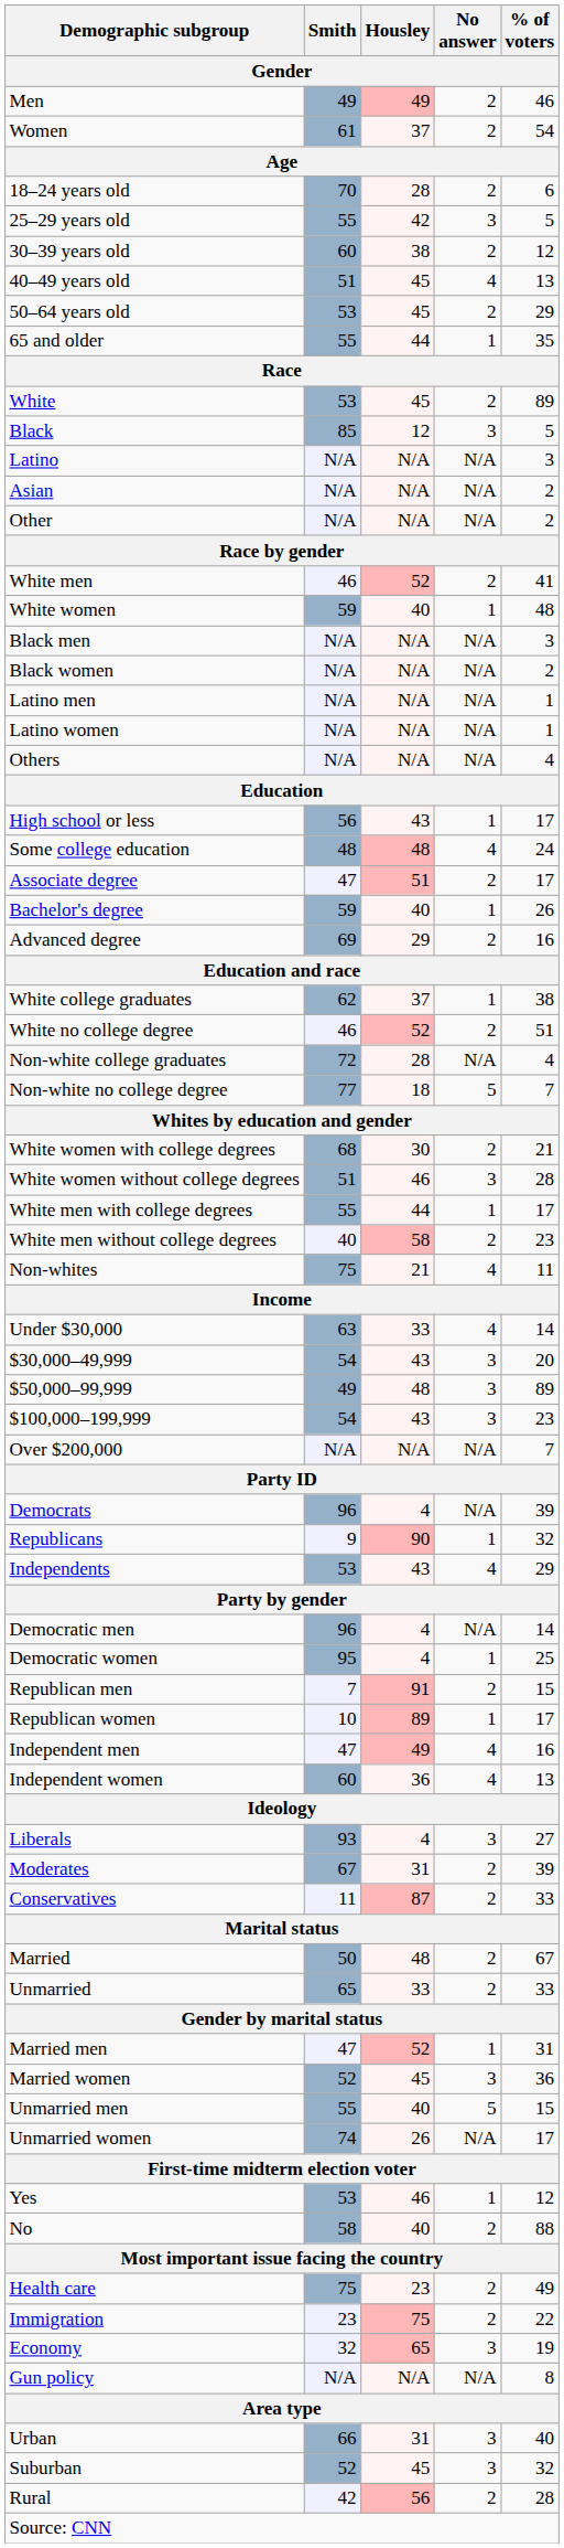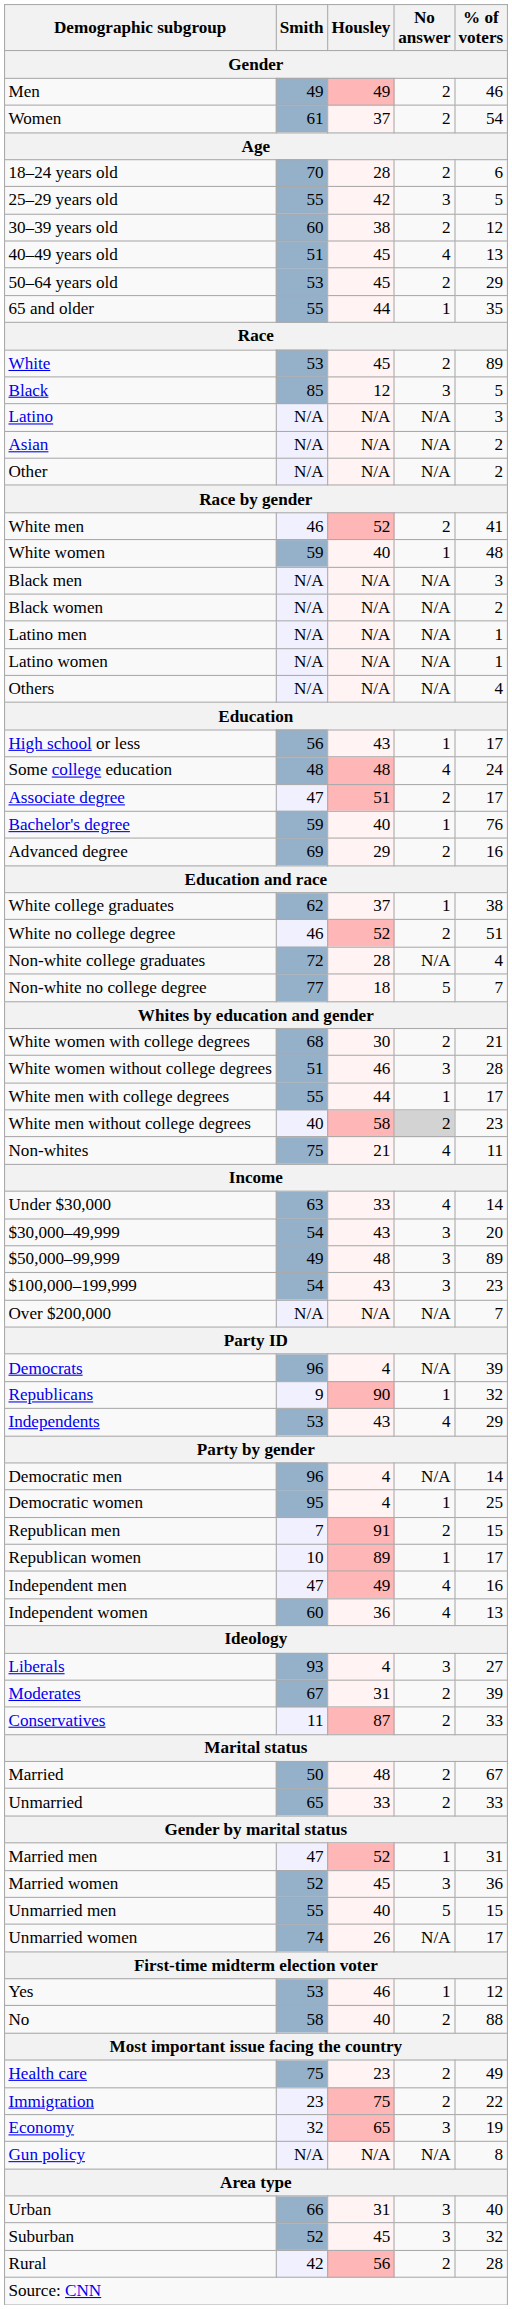 <table class="wikitable">
 <tr>
 <th>Demographic subgroup</th>
 <th>Smith</th>
 <th>Housley</th>
 <th>No<br>answer</th>
 <th>% of<br>voters</th>
 </tr>
 <tr>
 <th colspan="5">Gender</th>
 </tr>
 <tr>
 <td>Men</td>
 <td style="text-align:right; background:#95b0c9;">49</td>
 <td style="text-align:right; background:#ffb6b6;">49</td>
 <td style="text-align:right;">2</td>
 <td style="text-align:right;">46</td>
 </tr>
 <tr>
 <td>Women</td>
 <td style="text-align:right; background:#95b0c9;">61</td>
 <td style="text-align:right; background:#fff3f3;">37</td>
 <td style="text-align:right;">2</td>
 <td style="text-align:right;">54</td>
 </tr>
 <tr>
 <th colspan="5">Age</th>
 </tr>
 <tr>
 <td>18–24 years old</td>
 <td style="text-align:right; background:#95b0c9;">70</td>
 <td style="text-align:right; background:#fff3f3;">28</td>
 <td style="text-align:right;">2</td>
 <td style="text-align:right;">6</td>
 </tr>
 <tr>
 <td>25–29 years old</td>
 <td style="text-align:right; background:#95b0c9;">55</td>
 <td style="text-align:right; background:#fff3f3;">42</td>
 <td style="text-align:right;">3</td>
 <td style="text-align:right;">5</td>
 </tr>
 <tr>
 <td>30–39 years old</td>
 <td style="text-align:right; background:#95b0c9;">60</td>
 <td style="text-align:right; background:#fff3f3;">38</td>
 <td style="text-align:right;">2</td>
 <td style="text-align:right;">12</td>
 </tr>
 <tr>
 <td>40–49 years old</td>
 <td style="text-align:right; background:#95b0c9;">51</td>
 <td style="text-align:right; background:#fff3f3;">45</td>
 <td style="text-align:right;">4</td>
 <td style="text-align:right;">13</td>
 </tr>
 <tr>
 <td>50–64 years old</td>
 <td style="text-align:right; background:#95b0c9;">53</td>
 <td style="text-align:right; background:#fff3f3;">45</td>
 <td style="text-align:right;">2</td>
 <td style="text-align:right;">29</td>
 </tr>
 <tr>
 <td>65 and older</td>
 <td style="text-align:right; background:#95b0c9;">55</td>
 <td style="text-align:right; background:#fff3f3;">44</td>
 <td style="text-align:right;">1</td>
 <td style="text-align:right;">35</td>
 </tr>
 <tr>
 <th colspan="5">Race</th>
 </tr>
 <tr>
 <td><a href='#'>White</a></td>
 <td style="text-align:right; background:#95b0c9;">53</td>
 <td style="text-align:right; background:#fff3f3;">45</td>
 <td style="text-align:right;">2</td>
 <td style="text-align:right;">89</td>
 </tr>
 <tr>
 <td><a href='#'>Black</a></td>
 <td style="text-align:right; background:#95b0c9;">85</td>
 <td style="text-align:right; background:#fff3f3;">12</td>
 <td style="text-align:right;">3</td>
 <td style="text-align:right;">5</td>
 </tr>
 <tr>
 <td><a href='#'>Latino</a></td>
 <td style="text-align:right; background:#f0f0ff;">N/A</td>
 <td style="text-align:right; background:#fff3f3;">N/A</td>
 <td style="text-align:right;">N/A</td>
 <td style="text-align:right;">3</td>
 </tr>
 <tr>
 <td><a href='#'>Asian</a></td>
 <td style="text-align:right; background:#f0f0ff;">N/A</td>
 <td style="text-align:right; background:#fff3f3;">N/A</td>
 <td style="text-align:right;">N/A</td>
 <td style="text-align:right;">2</td>
 </tr>
 <tr>
 <td>Other</td>
 <td style="text-align:right; background:#f0f0ff;">N/A</td>
 <td style="text-align:right; background:#fff3f3;">N/A</td>
 <td style="text-align:right;">N/A</td>
 <td style="text-align:right;">2</td>
 </tr>
 <tr>
 <th colspan="5">Race by gender</th>
 </tr>
 <tr>
 <td>White men</td>
 <td style="text-align:right; background:#f0f0ff;">46</td>
 <td style="text-align:right; background:#ffb6b6;">52</td>
 <td style="text-align:right;">2</td>
 <td style="text-align:right;">41</td>
 </tr>
 <tr>
 <td>White women</td>
 <td style="text-align:right; background:#95b0c9;">59</td>
 <td style="text-align:right; background:#fff3f3;">40</td>
 <td style="text-align:right;">1</td>
 <td style="text-align:right;">48</td>
 </tr>
 <tr>
 <td>Black men</td>
 <td style="text-align:right; background:#f0f0ff;">N/A</td>
 <td style="text-align:right; background:#fff3f3;">N/A</td>
 <td style="text-align:right;">N/A</td>
 <td style="text-align:right;">3</td>
 </tr>
 <tr>
 <td>Black women</td>
 <td style="text-align:right; background:#f0f0ff;">N/A</td>
 <td style="text-align:right; background:#fff3f3;">N/A</td>
 <td style="text-align:right;">N/A</td>
 <td style="text-align:right;">2</td>
 </tr>
 <tr>
 <td>Latino men</td>
 <td style="text-align:right; background:#f0f0ff;">N/A</td>
 <td style="text-align:right; background:#fff3f3;">N/A</td>
 <td style="text-align:right;">N/A</td>
 <td style="text-align:right;">1</td>
 </tr>
 <tr>
 <td>Latino women</td>
 <td style="text-align:right; background:#f0f0ff;">N/A</td>
 <td style="text-align:right; background:#fff3f3;">N/A</td>
 <td style="text-align:right;">N/A</td>
 <td style="text-align:right;">1</td>
 </tr>
 <tr>
 <td>Others</td>
 <td style="text-align:right; background:#f0f0ff;">N/A</td>
 <td style="text-align:right; background:#fff3f3;">N/A</td>
 <td style="text-align:right;">N/A</td>
 <td style="text-align:right;">4</td>
 </tr>
 <tr>
 <th colspan="5">Education</th>
 </tr>
 <tr>
 <td><a href='#'>High school</a> or less</td>
 <td style="text-align:right; background:#95b0c9;">56</td>
 <td style="text-align:right; background:#fff3f3;">43</td>
 <td style="text-align:right;">1</td>
 <td style="text-align:right;">17</td>
 </tr>
 <tr>
 <td>Some <a href='#'>college</a> education</td>
 <td style="text-align:right; background:#95b0c9;">48</td>
 <td style="text-align:right; background:#ffb6b6;">48</td>
 <td style="text-align:right;">4</td>
 <td style="text-align:right;">24</td>
 </tr>
 <tr>
 <td><a href='#'>Associate degree</a></td>
 <td style="text-align:right; background:#f0f0ff;">47</td>
 <td style="text-align:right; background:#ffb6b6;">51</td>
 <td style="text-align:right;">2</td>
 <td style="text-align:right;">17</td>
 </tr>
 <tr>
 <td><a href='#'>Bachelor's degree</a></td>
 <td style="text-align:right; background:#95b0c9;">59</td>
 <td style="text-align:right; background:#fff3f3;">40</td>
 <td style="text-align:right;">1</td>
-<td style="text-align:right;">26</td>
+<td style="text-align:right;">76</td>
 </tr>
 <tr>
 <td>Advanced degree</td>
 <td style="text-align:right; background:#95b0c9;">69</td>
 <td style="text-align:right; background:#fff3f3;">29</td>
 <td style="text-align:right;">2</td>
 <td style="text-align:right;">16</td>
 </tr>
 <tr>
 <th colspan="5">Education and race</th>
 </tr>
 <tr>
 <td>White college graduates</td>
 <td style="text-align:right; background:#95b0c9;">62</td>
 <td style="text-align:right; background:#fff3f3;">37</td>
 <td style="text-align:right;">1</td>
 <td style="text-align:right;">38</td>
 </tr>
 <tr>
 <td>White no college degree</td>
 <td style="text-align:right; background:#f0f0ff;">46</td>
 <td style="text-align:right; background:#ffb6b6;">52</td>
 <td style="text-align:right;">2</td>
 <td style="text-align:right;">51</td>
 </tr>
 <tr>
 <td>Non-white college graduates</td>
 <td style="text-align:right; background:#95b0c9;">72</td>
 <td style="text-align:right; background:#fff3f3;">28</td>
 <td style="text-align:right;">N/A</td>
 <td style="text-align:right;">4</td>
 </tr>
 <tr>
 <td>Non-white no college degree</td>
 <td style="text-align:right; background:#95b0c9;">77</td>
 <td style="text-align:right; background:#fff3f3;">18</td>
 <td style="text-align:right;">5</td>
 <td style="text-align:right;">7</td>
 </tr>
 <tr>
 <th colspan="5">Whites by education and gender</th>
 </tr>
 <tr>
 <td>White women with college degrees</td>
 <td style="text-align:right; background:#95b0c9;">68</td>
 <td style="text-align:right; background:#fff3f3;">30</td>
 <td style="text-align:right;">2</td>
 <td style="text-align:right;">21</td>
 </tr>
 <tr>
 <td>White women without college degrees</td>
 <td style="text-align:right; background:#95b0c9;">51</td>
 <td style="text-align:right; background:#fff3f3;">46</td>
 <td style="text-align:right;">3</td>
 <td style="text-align:right;">28</td>
 </tr>
 <tr>
 <td>White men with college degrees</td>
 <td style="text-align:right; background:#95b0c9;">55</td>
 <td style="text-align:right; background:#fff3f3;">44</td>
 <td style="text-align:right;">1</td>
 <td style="text-align:right;">17</td>
 </tr>
 <tr>
 <td>White men without college degrees</td>
 <td style="text-align:right; background:#f0f0ff;">40</td>
 <td style="text-align:right; background:#ffb6b6;">58</td>
-<td style="text-align:right;">2</td>
+<td style="background: lightgrey; text-align:right;">2</td>
 <td style="text-align:right;">23</td>
 </tr>
 <tr>
 <td>Non-whites</td>
 <td style="text-align:right; background:#95b0c9;">75</td>
 <td style="text-align:right; background:#fff3f3;">21</td>
 <td style="text-align:right;">4</td>
 <td style="text-align:right;">11</td>
 </tr>
 <tr>
 <th colspan=5>Income</th>
 </tr>
 <tr>
 <td>Under $30,000</td>
 <td style="text-align:right; background:#95b0c9;">63</td>
 <td style="text-align:right; background:#fff3f3;">33</td>
 <td style="text-align:right;">4</td>
 <td style="text-align:right;">14</td>
 </tr>
 <tr>
 <td>$30,000–49,999</td>
 <td style="text-align:right; background:#95b0c9;">54</td>
 <td style="text-align:right; background:#fff3f3;">43</td>
 <td style="text-align:right;">3</td>
 <td style="text-align:right;">20</td>
 </tr>
 <tr>
 <td>$50,000–99,999</td>
 <td style="text-align:right; background:#95b0c9;">49</td>
 <td style="text-align:right; background:#fff3f3;">48</td>
 <td style="text-align:right;">3</td>
 <td style="text-align:right;">89</td>
 </tr>
 <tr>
 <td>$100,000–199,999</td>
 <td style="text-align:right; background:#95b0c9;">54</td>
 <td style="text-align:right; background:#fff3f3;">43</td>
 <td style="text-align:right;">3</td>
 <td style="text-align:right;">23</td>
 </tr>
 <tr>
 <td>Over $200,000</td>
 <td style="text-align:right; background:#f0f0ff;">N/A</td>
 <td style="text-align:right; background:#fff3f3;">N/A</td>
 <td style="text-align:right;">N/A</td>
 <td style="text-align:right;">7</td>
 </tr>
 <tr>
 <th colspan="5">Party ID</th>
 </tr>
 <tr>
 <td><a href='#'>Democrats</a></td>
 <td style="text-align:right; background:#95b0c9;">96</td>
 <td style="text-align:right; background:#fff3f3;">4</td>
 <td style="text-align:right;">N/A</td>
 <td style="text-align:right;">39</td>
 </tr>
 <tr>
 <td><a href='#'>Republicans</a></td>
 <td style="text-align:right; background:#f0f0ff;">9</td>
 <td style="text-align:right; background:#ffb6b6;">90</td>
 <td style="text-align:right;">1</td>
 <td style="text-align:right;">32</td>
 </tr>
 <tr>
 <td><a href='#'>Independents</a></td>
 <td style="text-align:right; background:#95b0c9;">53</td>
 <td style="text-align:right; background:#fff3f3;">43</td>
 <td style="text-align:right;">4</td>
 <td style="text-align:right;">29</td>
 </tr>
 <tr>
 <th colspan="5">Party by gender</th>
 </tr>
 <tr>
 <td>Democratic men</td>
 <td style="text-align:right; background:#95b0c9;">96</td>
 <td style="text-align:right; background:#fff3f3;">4</td>
 <td style="text-align:right;">N/A</td>
 <td style="text-align:right;">14</td>
 </tr>
 <tr>
 <td>Democratic women</td>
 <td style="text-align:right; background:#95b0c9;">95</td>
 <td style="text-align:right; background:#fff3f3;">4</td>
 <td style="text-align:right;">1</td>
 <td style="text-align:right;">25</td>
 </tr>
 <tr>
 <td>Republican men</td>
 <td style="text-align:right; background:#f0f0ff;">7</td>
 <td style="text-align:right; background:#ffb6b6;">91</td>
 <td style="text-align:right;">2</td>
 <td style="text-align:right;">15</td>
 </tr>
 <tr>
 <td>Republican women</td>
 <td style="text-align:right; background:#f0f0ff;">10</td>
 <td style="text-align:right; background:#ffb6b6;">89</td>
 <td style="text-align:right;">1</td>
 <td style="text-align:right;">17</td>
 </tr>
 <tr>
 <td>Independent men</td>
 <td style="text-align:right; background:#f0f0ff;">47</td>
 <td style="text-align:right; background:#ffb6b6;">49</td>
 <td style="text-align:right;">4</td>
 <td style="text-align:right;">16</td>
 </tr>
 <tr>
 <td>Independent women</td>
 <td style="text-align:right; background:#95b0c9;">60</td>
 <td style="text-align:right; background:#fff3f3;">36</td>
 <td style="text-align:right;">4</td>
 <td style="text-align:right;">13</td>
 </tr>
 <tr>
 <th colspan="5">Ideology</th>
 </tr>
 <tr>
 <td><a href='#'>Liberals</a></td>
 <td style="text-align:right; background:#95b0c9;">93</td>
 <td style="text-align:right; background:#fff3f3;">4</td>
 <td style="text-align:right;">3</td>
 <td style="text-align:right;">27</td>
 </tr>
 <tr>
 <td><a href='#'>Moderates</a></td>
 <td style="text-align:right; background:#95b0c9;">67</td>
 <td style="text-align:right; background:#fff3f3;">31</td>
 <td style="text-align:right;">2</td>
 <td style="text-align:right;">39</td>
 </tr>
 <tr>
 <td><a href='#'>Conservatives</a></td>
 <td style="text-align:right; background:#f0f0ff;">11</td>
 <td style="text-align:right; background:#ffb6b6;">87</td>
 <td style="text-align:right;">2</td>
 <td style="text-align:right;">33</td>
 </tr>
 <tr>
 <th colspan="5">Marital status</th>
 </tr>
 <tr>
 <td>Married</td>
 <td style="text-align:right; background:#95b0c9;">50</td>
 <td style="text-align:right; background:#fff3f3;">48</td>
 <td style="text-align:right;">2</td>
 <td style="text-align:right;">67</td>
 </tr>
 <tr>
 <td>Unmarried</td>
 <td style="text-align:right; background:#95b0c9;">65</td>
 <td style="text-align:right; background:#fff3f3;">33</td>
 <td style="text-align:right;">2</td>
 <td style="text-align:right;">33</td>
 </tr>
 <tr>
 <th colspan="5">Gender by marital status</th>
 </tr>
 <tr>
 <td>Married men</td>
 <td style="text-align:right; background:#f0f0ff;">47</td>
 <td style="text-align:right; background:#ffb6b6;">52</td>
 <td style="text-align:right;">1</td>
 <td style="text-align:right;">31</td>
 </tr>
 <tr>
 <td>Married women</td>
 <td style="text-align:right; background:#95b0c9;">52</td>
 <td style="text-align:right; background:#fff3f3;">45</td>
 <td style="text-align:right;">3</td>
 <td style="text-align:right;">36</td>
 </tr>
 <tr>
 <td>Unmarried men</td>
 <td style="text-align:right; background:#95b0c9;">55</td>
 <td style="text-align:right; background:#fff3f3;">40</td>
 <td style="text-align:right;">5</td>
 <td style="text-align:right;">15</td>
 </tr>
 <tr>
 <td>Unmarried women</td>
 <td style="text-align:right; background:#95b0c9;">74</td>
 <td style="text-align:right; background:#fff3f3;">26</td>
 <td style="text-align:right;">N/A</td>
 <td style="text-align:right;">17</td>
 </tr>
 <tr>
 <th colspan="5">First-time midterm election voter</th>
 </tr>
 <tr>
 <td>Yes</td>
 <td style="text-align:right; background:#95b0c9;">53</td>
 <td style="text-align:right; background:#fff3f3;">46</td>
 <td style="text-align:right;">1</td>
 <td style="text-align:right;">12</td>
 </tr>
 <tr>
 <td>No</td>
 <td style="text-align:right; background:#95b0c9;">58</td>
 <td style="text-align:right; background:#fff3f3;">40</td>
 <td style="text-align:right;">2</td>
 <td style="text-align:right;">88</td>
 </tr>
 <tr>
 <th colspan="5">Most important issue facing the country</th>
 </tr>
 <tr>
 <td><a href='#'>Health care</a></td>
 <td style="text-align:right; background:#95b0c9;">75</td>
 <td style="text-align:right; background:#fff3f3;">23</td>
 <td style="text-align:right;">2</td>
 <td style="text-align:right;">49</td>
 </tr>
 <tr>
 <td><a href='#'>Immigration</a></td>
 <td style="text-align:right; background:#f0f0ff;">23</td>
 <td style="text-align:right; background:#ffb6b6;">75</td>
 <td style="text-align:right;">2</td>
 <td style="text-align:right;">22</td>
 </tr>
 <tr>
 <td><a href='#'>Economy</a></td>
 <td style="text-align:right; background:#f0f0ff;">32</td>
 <td style="text-align:right; background:#ffb6b6;">65</td>
 <td style="text-align:right;">3</td>
 <td style="text-align:right;">19</td>
 </tr>
 <tr>
 <td><a href='#'>Gun policy</a></td>
 <td style="text-align:right; background:#f0f0ff;">N/A</td>
 <td style="text-align:right; background:#fff3f3;">N/A</td>
 <td style="text-align:right;">N/A</td>
 <td style="text-align:right;">8</td>
 </tr>
 <tr>
 <th colspan="5">Area type</th>
 </tr>
 <tr>
 <td>Urban</td>
 <td style="text-align:right; background:#95b0c9;">66</td>
 <td style="text-align:right; background:#fff3f3;">31</td>
 <td style="text-align:right;">3</td>
 <td style="text-align:right;">40</td>
 </tr>
 <tr>
 <td>Suburban</td>
 <td style="text-align:right; background:#95b0c9;">52</td>
 <td style="text-align:right; background:#fff3f3;">45</td>
 <td style="text-align:right;">3</td>
 <td style="text-align:right;">32</td>
 </tr>
 <tr>
 <td>Rural</td>
 <td style="text-align:right; background:#f0f0ff;">42</td>
 <td style="text-align:right; background:#ffb6b6;">56</td>
 <td style="text-align:right;">2</td>
 <td style="text-align:right;">28</td>
 </tr>
 <tr>
 <td colspan="5">Source: <a href='#'>CNN</a></td>
 </tr>
 </table>
